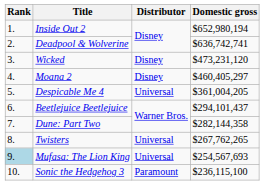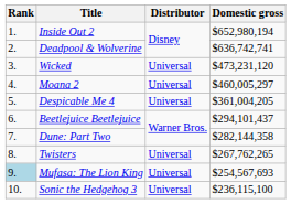 <table class="wikitable sortable" style="margin:auto; margin:auto;">
 <tr>
 <th>Rank</th>
 <th>Title</th>
 <th>Distributor</th>
 <th>Domestic gross</th>
 </tr>
 <tr>
 <td>1.</td>
 <td><em><a href='#'>Inside Out 2</a></em></td>
 <td rowspan=2><a href='#'>Disney</a></td>
 <td>$652,980,194</td>
 </tr>
 <tr>
 <td>2.</td>
 <td><em><a href='#'>Deadpool & Wolverine</a></em></td>
 <td>$636,742,741</td>
 </tr>
 <tr>
 <td>3.</td>
 <td><em><a href='#'>Wicked</a></em></td>
-<td><a href='#'>Disney</a></td>
+<td><a href='#'>Universal</a></td>
 <td>$473,231,120</td>
 </tr>
 <tr>
 <td>4.</td>
 <td><em><a href='#'>Moana 2</a></em></td>
-<td><a href='#'>Disney</a></td>
-<td>$460,405,297</td>
+<td><a href='#'>Universal</a></td>
+<td>$460,005,297</td>
 </tr>
 <tr>
 <td>5.</td>
 <td><em><a href='#'>Despicable Me 4</a></em></td>
 <td><a href='#'>Universal</a></td>
 <td>$361,004,205</td>
 </tr>
 <tr>
 <td>6.</td>
 <td><em><a href='#'>Beetlejuice Beetlejuice</a></em></td>
 <td rowspan=2><a href='#'>Warner Bros.</a></td>
 <td>$294,101,437</td>
 </tr>
 <tr>
 <td>7.</td>
 <td><em><a href='#'>Dune: Part Two</a></em></td>
 <td>$282,144,358</td>
 </tr>
 <tr>
 <td>8.</td>
 <td><em><a href='#'>Twisters</a></em></td>
 <td><a href='#'>Universal</a></td>
 <td>$267,762,265</td>
 </tr>
 <tr>
 <td style="background: lightblue;">9.</td>
 <td><em><a href='#'>Mufasa: The Lion King</a></em></td>
 <td><a href='#'>Universal</a></td>
 <td>$254,567,693</td>
 </tr>
 <tr>
 <td>10.</td>
 <td><em><a href='#'>Sonic the Hedgehog 3</a></em></td>
-<td><a href='#'>Paramount</a></td>
+<td><a href='#'>Universal</a></td>
 <td>$236,115,100</td>
 </tr>
 </table>
